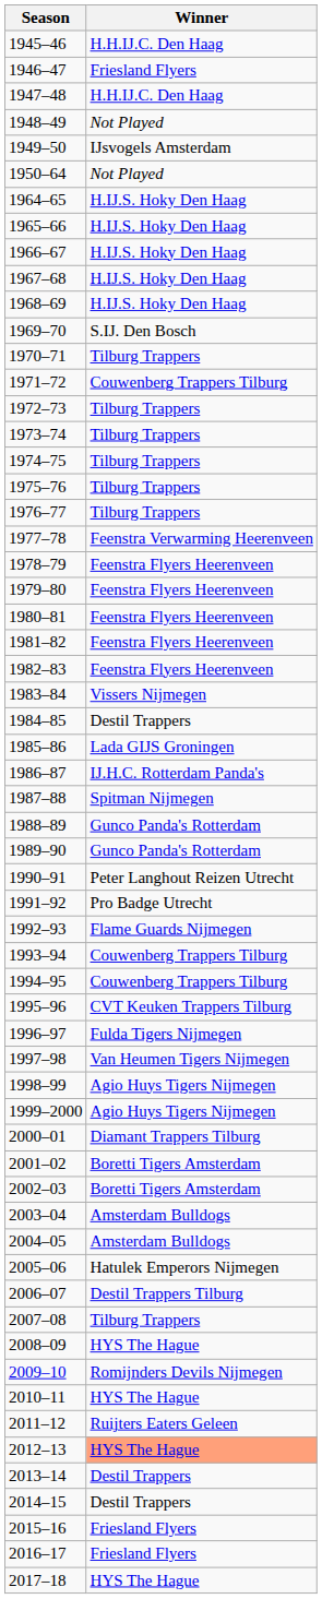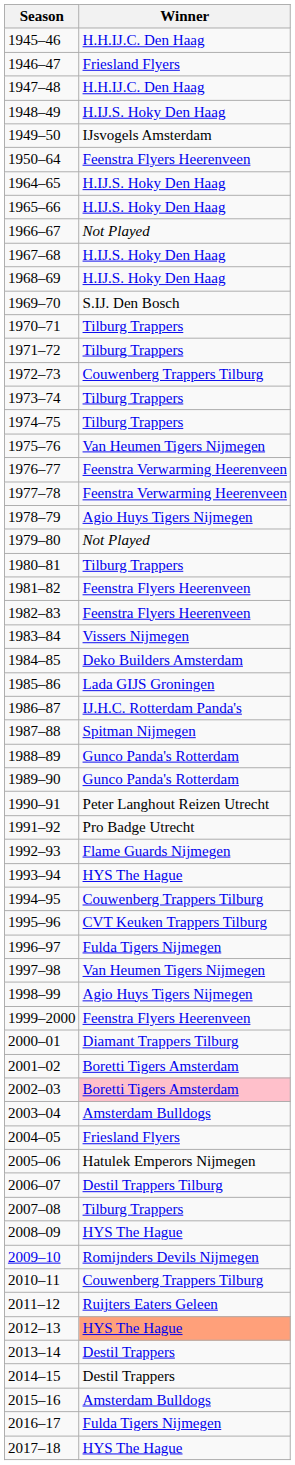 <table class="wikitable">
 <tr>
 <th>Season</th>
 <th>Winner</th>
 </tr>
 <tr>
 <td>1945–46</td>
 <td><a href='#'>H.H.IJ.C. Den Haag</a></td>
 </tr>
 <tr>
 <td>1946–47</td>
 <td><a href='#'>Friesland Flyers</a></td>
 </tr>
 <tr>
 <td>1947–48</td>
 <td><a href='#'>H.H.IJ.C. Den Haag</a></td>
 </tr>
 <tr>
 <td>1948–49</td>
-<td><em>Not Played</em></td>
+<td><a href='#'>H.IJ.S. Hoky Den Haag</a></td>
 </tr>
 <tr>
 <td>1949–50</td>
 <td>IJsvogels Amsterdam</td>
 </tr>
 <tr>
 <td>1950–64</td>
-<td><em>Not Played</em></td>
+<td><a href='#'>Feenstra Flyers Heerenveen</a></td>
 </tr>
 <tr>
 <td>1964–65</td>
 <td><a href='#'>H.IJ.S. Hoky Den Haag</a></td>
 </tr>
 <tr>
 <td>1965–66</td>
 <td><a href='#'>H.IJ.S. Hoky Den Haag</a></td>
 </tr>
 <tr>
 <td>1966–67</td>
-<td><a href='#'>H.IJ.S. Hoky Den Haag</a></td>
+<td><em>Not Played</em></td>
 </tr>
 <tr>
 <td>1967–68</td>
 <td><a href='#'>H.IJ.S. Hoky Den Haag</a></td>
 </tr>
 <tr>
 <td>1968–69</td>
 <td><a href='#'>H.IJ.S. Hoky Den Haag</a></td>
 </tr>
 <tr>
 <td>1969–70</td>
 <td>S.IJ. Den Bosch</td>
 </tr>
 <tr>
 <td>1970–71</td>
 <td><a href='#'>Tilburg Trappers</a></td>
 </tr>
 <tr>
 <td>1971–72</td>
-<td><a href='#'>Couwenberg Trappers Tilburg</a></td>
+<td><a href='#'>Tilburg Trappers</a></td>
 </tr>
 <tr>
 <td>1972–73</td>
-<td><a href='#'>Tilburg Trappers</a></td>
+<td><a href='#'>Couwenberg Trappers Tilburg</a></td>
 </tr>
 <tr>
 <td>1973–74</td>
 <td><a href='#'>Tilburg Trappers</a></td>
 </tr>
 <tr>
 <td>1974–75</td>
 <td><a href='#'>Tilburg Trappers</a></td>
 </tr>
 <tr>
 <td>1975–76</td>
-<td><a href='#'>Tilburg Trappers</a></td>
+<td><a href='#'>Van Heumen Tigers Nijmegen</a></td>
 </tr>
 <tr>
 <td>1976–77</td>
-<td><a href='#'>Tilburg Trappers</a></td>
+<td><a href='#'>Feenstra Verwarming Heerenveen</a></td>
 </tr>
 <tr>
 <td>1977–78</td>
 <td><a href='#'>Feenstra Verwarming Heerenveen</a></td>
 </tr>
 <tr>
 <td>1978–79</td>
-<td><a href='#'>Feenstra Flyers Heerenveen</a></td>
+<td><a href='#'>Agio Huys Tigers Nijmegen</a></td>
 </tr>
 <tr>
 <td>1979–80</td>
-<td><a href='#'>Feenstra Flyers Heerenveen</a></td>
+<td><em>Not Played</em></td>
 </tr>
 <tr>
 <td>1980–81</td>
-<td><a href='#'>Feenstra Flyers Heerenveen</a></td>
+<td><a href='#'>Tilburg Trappers</a></td>
 </tr>
 <tr>
 <td>1981–82</td>
 <td><a href='#'>Feenstra Flyers Heerenveen</a></td>
 </tr>
 <tr>
 <td>1982–83</td>
 <td><a href='#'>Feenstra Flyers Heerenveen</a></td>
 </tr>
 <tr>
 <td>1983–84</td>
 <td><a href='#'>Vissers Nijmegen</a></td>
 </tr>
 <tr>
 <td>1984–85</td>
-<td>Destil Trappers</td>
+<td><a href='#'>Deko Builders Amsterdam</a></td>
 </tr>
 <tr>
 <td>1985–86</td>
 <td><a href='#'>Lada GIJS Groningen</a></td>
 </tr>
 <tr>
 <td>1986–87</td>
 <td><a href='#'>IJ.H.C. Rotterdam Panda's</a></td>
 </tr>
 <tr>
 <td>1987–88</td>
 <td><a href='#'>Spitman Nijmegen</a></td>
 </tr>
 <tr>
 <td>1988–89</td>
 <td><a href='#'>Gunco Panda's Rotterdam</a></td>
 </tr>
 <tr>
 <td>1989–90</td>
 <td><a href='#'>Gunco Panda's Rotterdam</a></td>
 </tr>
 <tr>
 <td>1990–91</td>
 <td>Peter Langhout Reizen Utrecht</td>
 </tr>
 <tr>
 <td>1991–92</td>
 <td>Pro Badge Utrecht</td>
 </tr>
 <tr>
 <td>1992–93</td>
 <td><a href='#'>Flame Guards Nijmegen</a></td>
 </tr>
 <tr>
 <td>1993–94</td>
-<td><a href='#'>Couwenberg Trappers Tilburg</a></td>
+<td><a href='#'>HYS The Hague</a></td>
 </tr>
 <tr>
 <td>1994–95</td>
 <td><a href='#'>Couwenberg Trappers Tilburg</a></td>
 </tr>
 <tr>
 <td>1995–96</td>
 <td><a href='#'>CVT Keuken Trappers Tilburg</a></td>
 </tr>
 <tr>
 <td>1996–97</td>
 <td><a href='#'>Fulda Tigers Nijmegen</a></td>
 </tr>
 <tr>
 <td>1997–98</td>
 <td><a href='#'>Van Heumen Tigers Nijmegen</a></td>
 </tr>
 <tr>
 <td>1998–99</td>
 <td><a href='#'>Agio Huys Tigers Nijmegen</a></td>
 </tr>
 <tr>
 <td>1999–2000</td>
-<td><a href='#'>Agio Huys Tigers Nijmegen</a></td>
+<td><a href='#'>Feenstra Flyers Heerenveen</a></td>
 </tr>
 <tr>
 <td>2000–01</td>
 <td><a href='#'>Diamant Trappers Tilburg</a></td>
 </tr>
 <tr>
 <td>2001–02</td>
 <td><a href='#'>Boretti Tigers Amsterdam</a></td>
 </tr>
 <tr>
 <td>2002–03</td>
-<td><a href='#'>Boretti Tigers Amsterdam</a></td>
+<td style="background: pink;"><a href='#'>Boretti Tigers Amsterdam</a></td>
 </tr>
 <tr>
 <td>2003–04</td>
 <td><a href='#'>Amsterdam Bulldogs</a></td>
 </tr>
 <tr>
 <td>2004–05</td>
-<td><a href='#'>Amsterdam Bulldogs</a></td>
+<td><a href='#'>Friesland Flyers</a></td>
 </tr>
 <tr>
 <td>2005–06</td>
 <td>Hatulek Emperors Nijmegen</td>
 </tr>
 <tr>
 <td>2006–07</td>
 <td><a href='#'>Destil Trappers Tilburg</a></td>
 </tr>
 <tr>
 <td>2007–08</td>
 <td><a href='#'>Tilburg Trappers</a></td>
 </tr>
 <tr>
 <td>2008–09</td>
 <td><a href='#'>HYS The Hague</a></td>
 </tr>
 <tr>
 <td><a href='#'>2009–10</a></td>
 <td><a href='#'>Romijnders Devils Nijmegen</a></td>
 </tr>
 <tr>
 <td>2010–11</td>
-<td><a href='#'>HYS The Hague</a></td>
+<td><a href='#'>Couwenberg Trappers Tilburg</a></td>
 </tr>
 <tr>
 <td>2011–12</td>
 <td><a href='#'>Ruijters Eaters Geleen</a></td>
 </tr>
 <tr>
 <td>2012–13</td>
 <td style="background: lightsalmon;"><a href='#'>HYS The Hague</a></td>
 </tr>
 <tr>
 <td>2013–14</td>
 <td><a href='#'>Destil Trappers</a></td>
 </tr>
 <tr>
 <td>2014–15</td>
 <td>Destil Trappers</td>
 </tr>
 <tr>
 <td>2015–16</td>
-<td><a href='#'>Friesland Flyers</a></td>
+<td><a href='#'>Amsterdam Bulldogs</a></td>
 </tr>
 <tr>
 <td>2016–17</td>
-<td><a href='#'>Friesland Flyers</a></td>
+<td><a href='#'>Fulda Tigers Nijmegen</a></td>
 </tr>
 <tr>
 <td>2017–18</td>
 <td><a href='#'>HYS The Hague</a></td>
 </tr>
 </table>
